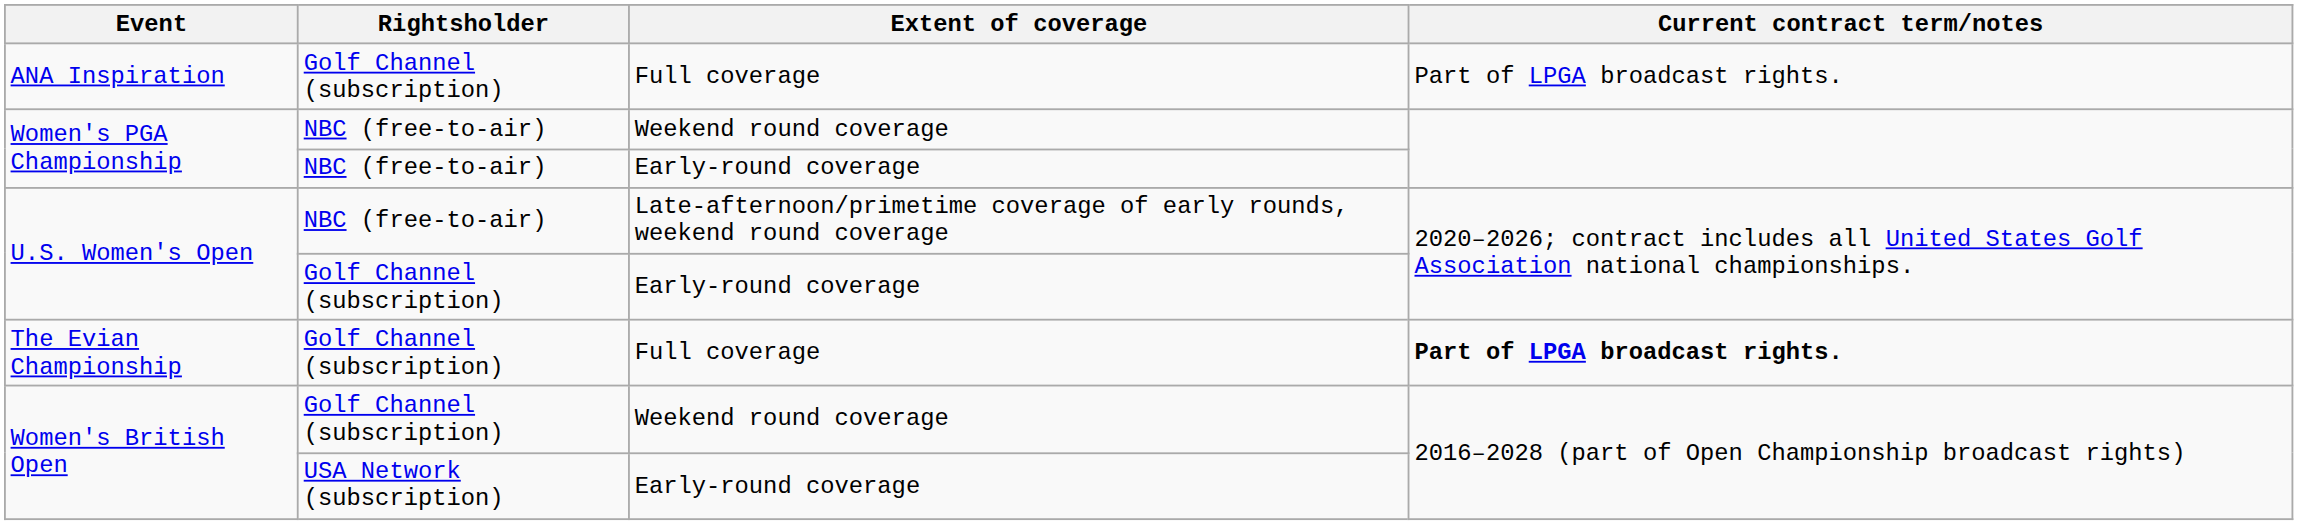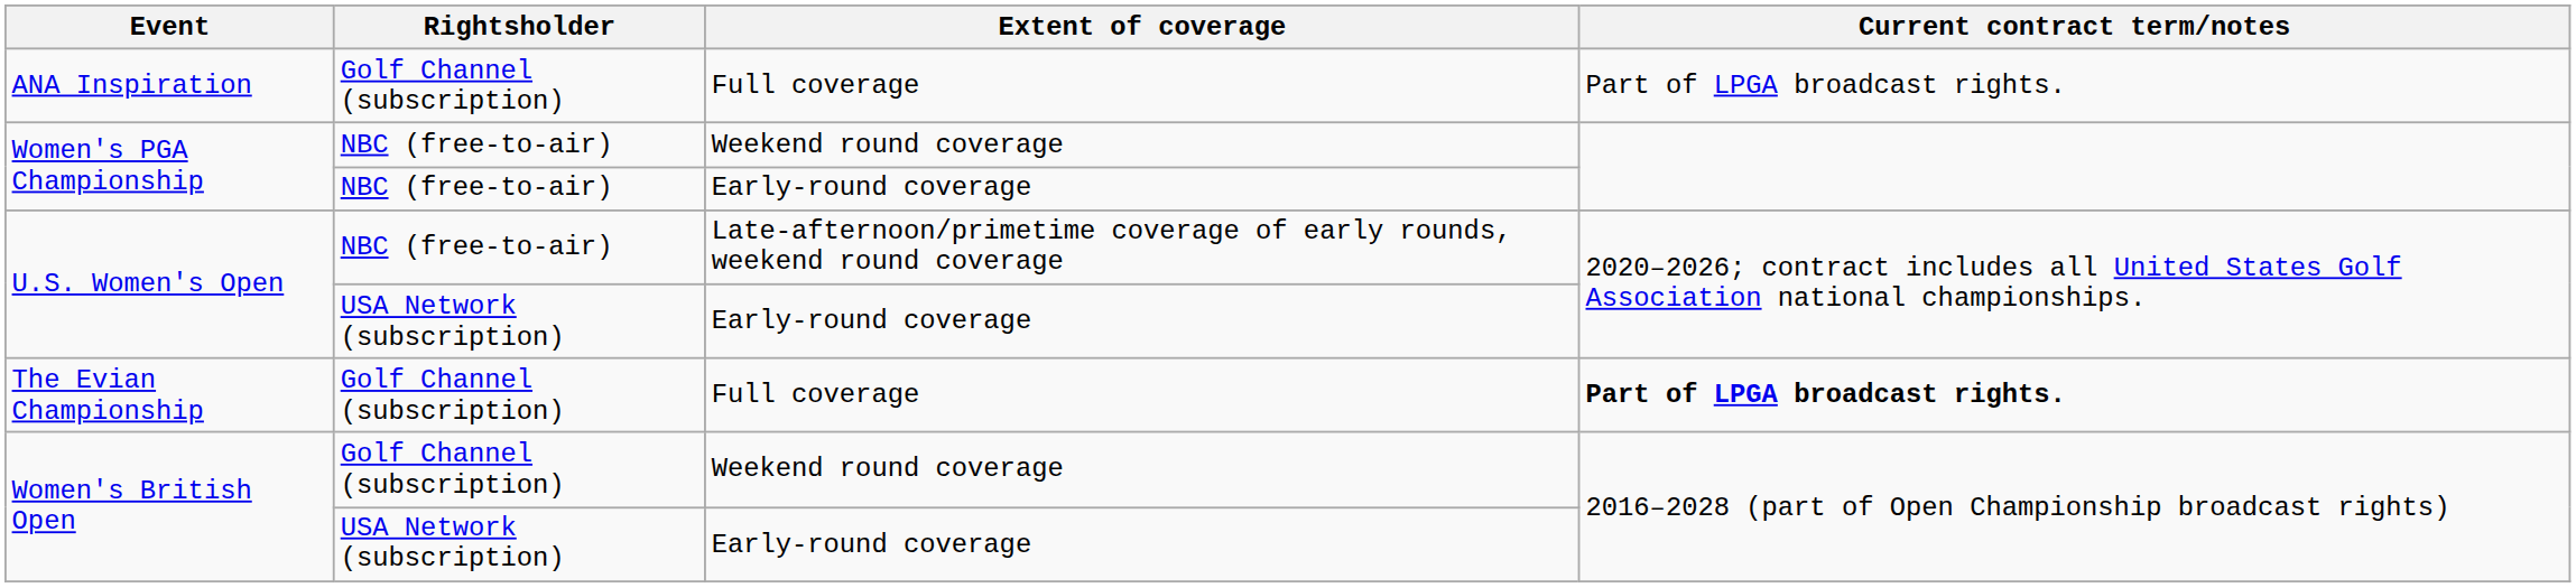 <table class="wikitable">
 <tr>
 <th>Event</th>
 <th>Rightsholder</th>
 <th>Extent of coverage</th>
 <th>Current contract term/notes</th>
 </tr>
 <tr>
 <td><a href='#'>ANA Inspiration</a></td>
 <td><a href='#'>Golf Channel</a> (subscription)</td>
 <td>Full coverage</td>
 <td>Part of <a href='#'>LPGA</a> broadcast rights.</td>
 </tr>
 <tr>
 <td rowspan="2"><a href='#'>Women's PGA Championship</a></td>
 <td><a href='#'>NBC</a> (free-to-air)</td>
 <td>Weekend round coverage</td>
 <td rowspan="2"></td>
 </tr>
 <tr>
 <td><a href='#'>NBC</a> (free-to-air)</td>
 <td>Early-round coverage</td>
 </tr>
 <tr>
 <td rowspan="2"><a href='#'>U.S. Women's Open</a></td>
 <td><a href='#'>NBC</a> (free-to-air)</td>
 <td>Late-afternoon/primetime coverage of early rounds, weekend round coverage</td>
 <td rowspan="2">2020–2026; contract includes all <a href='#'>United States Golf Association</a> national championships.</td>
 </tr>
 <tr>
-<td><a href='#'>Golf Channel</a> (subscription)</td>
+<td><a href='#'>USA Network</a> (subscription)</td>
 <td>Early-round coverage</td>
 </tr>
 <tr>
 <td><a href='#'>The Evian Championship</a></td>
 <td><a href='#'>Golf Channel</a> (subscription)</td>
 <td>Full coverage</td>
 <td><strong>Part of <a href='#'>LPGA</a> broadcast rights.</strong></td>
 </tr>
 <tr>
 <td rowspan="2"><a href='#'>Women's British Open</a></td>
 <td><a href='#'>Golf Channel</a> (subscription)</td>
 <td>Weekend round coverage</td>
 <td rowspan="2">2016–2028 (part of Open Championship broadcast rights)</td>
 </tr>
 <tr>
 <td><a href='#'>USA Network</a> (subscription)</td>
 <td>Early-round coverage</td>
 </tr>
 </table>
